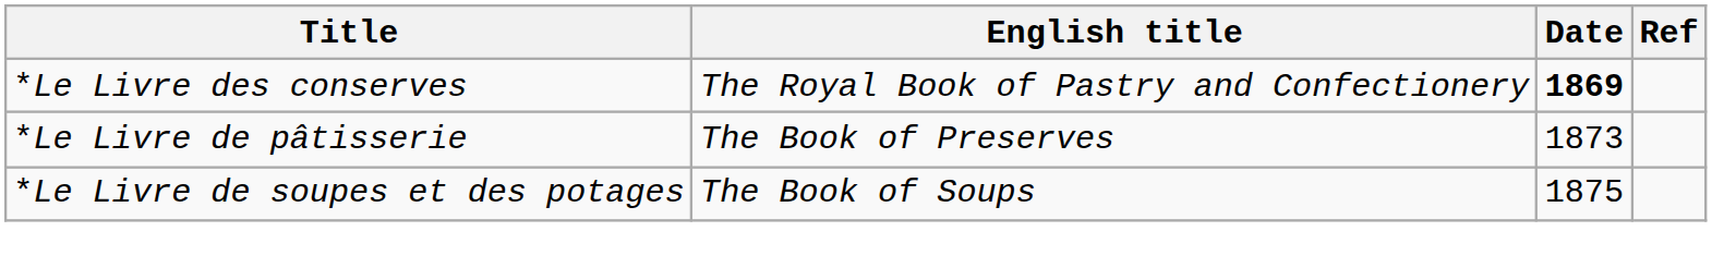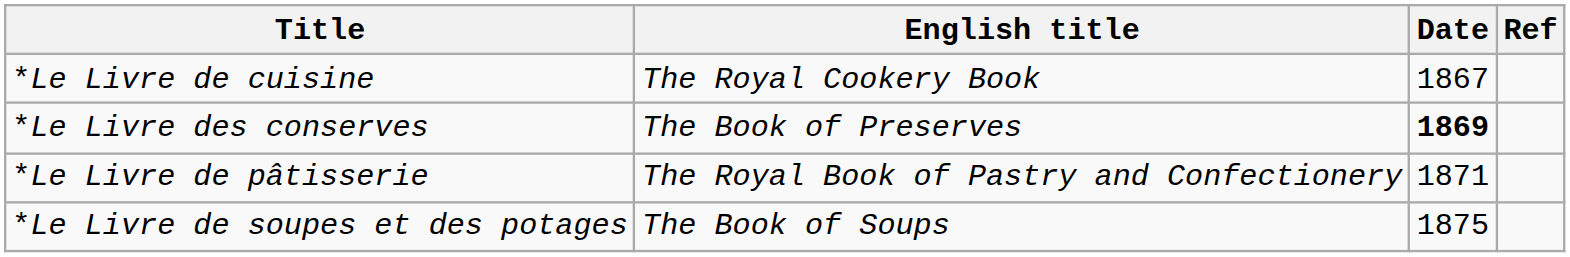 <table class="wikitable sortable plainrowheaders" style="text-align: left; margin-right: 0;">
 <tr>
 <th scope="col">Title</th>
 <th scope="col">English title</th>
 <th scope="col">Date</th>
 <th scope="col">Ref</th>
 </tr>
 <tr>
+<td>*<em>Le Livre de cuisine</em><br><small></small></td>
+<td><em>The Royal Cookery Book</em></td>
+<td>1867</td>
+<td></td>
+</tr>
+<tr>
 <td>*<em>Le Livre des conserves</em><br><small></small></td>
-<td><em>The Royal Book of Pastry and Confectionery</em></td>
+<td><em>The Book of Preserves</em></td>
 <td><strong>1869</strong></td>
 <td></td>
 </tr>
 <tr>
 <td>*<em>Le Livre de pâtisserie</em></td>
-<td><em>The Book of Preserves</em></td>
-<td>1873</td>
+<td><em>The Royal Book of Pastry and Confectionery</em></td>
+<td>1871</td>
 <td></td>
 </tr>
 <tr>
 <td>*<em>Le Livre de soupes et des potages</em><br> <small></small></td>
 <td><em>The Book of Soups</em></td>
 <td>1875</td>
 <td></td>
 </tr>
 </table>
